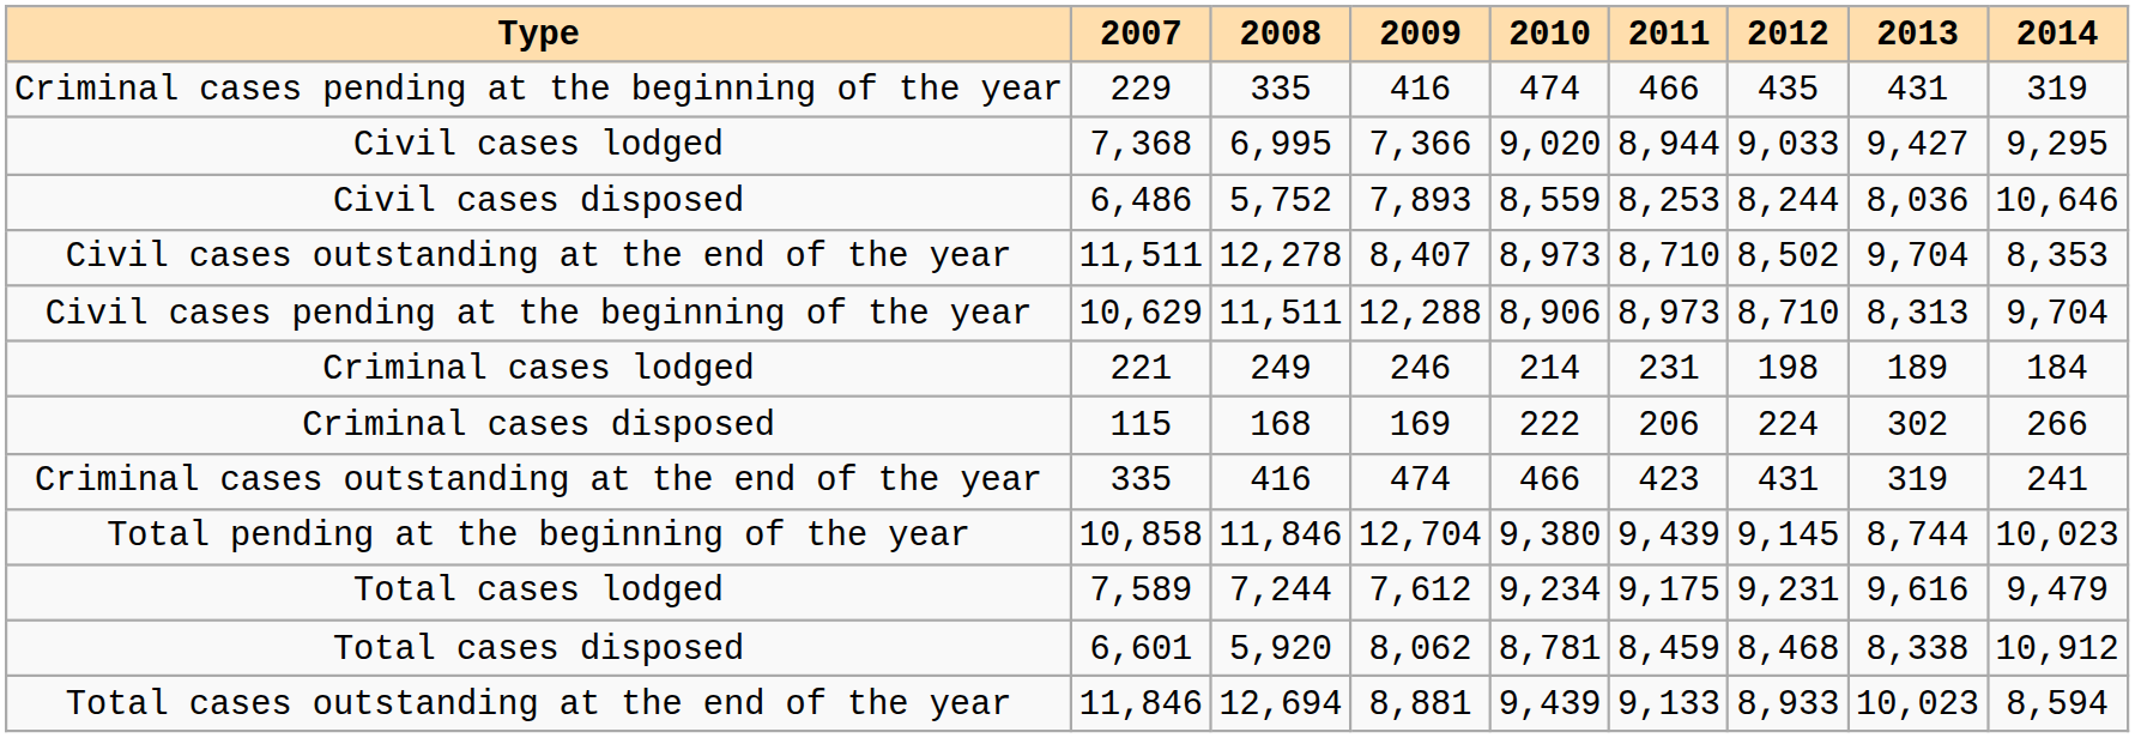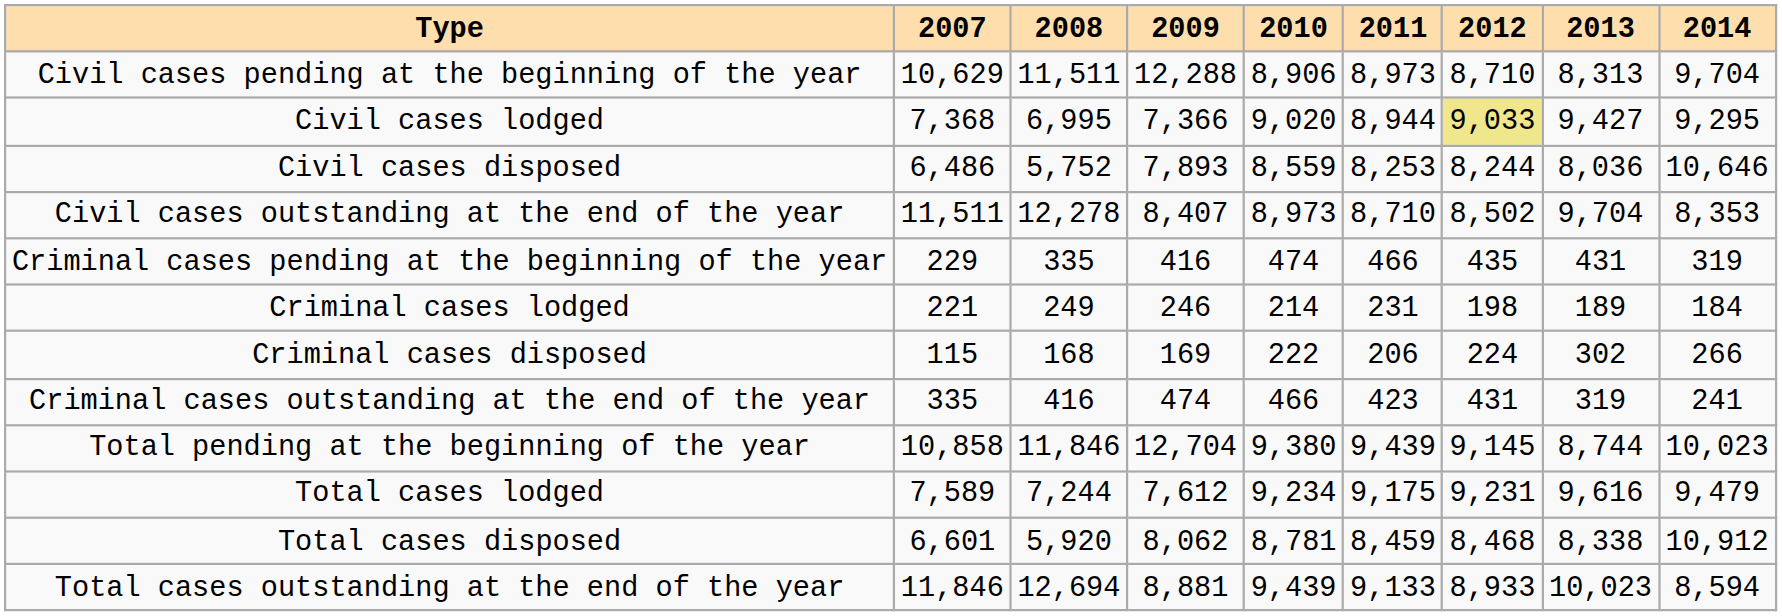 <table class="wikitable sortable collapsible" style="text-align: center;">
 <tr>
 <th style="background:navajowhite;">Type</th>
 <th style="background:navajowhite;">2007</th>
 <th style="background:navajowhite;">2008</th>
 <th style="background:navajowhite;">2009</th>
 <th style="background:navajowhite;">2010</th>
 <th style="background:navajowhite;">2011</th>
 <th style="background:navajowhite;">2012</th>
 <th style="background:navajowhite;">2013</th>
 <th style="background:navajowhite;">2014</th>
 </tr>
 <tr>
-<td>Criminal cases pending at the beginning of the year</td>
-<td>229</td>
-<td>335</td>
-<td>416</td>
-<td>474</td>
-<td>466</td>
-<td>435</td>
-<td>431</td>
-<td>319</td>
+<td>Civil cases pending at the beginning of the year</td>
+<td>10,629</td>
+<td>11,511</td>
+<td>12,288</td>
+<td>8,906</td>
+<td>8,973</td>
+<td>8,710</td>
+<td>8,313</td>
+<td>9,704</td>
 </tr>
 <tr>
 <td>Civil cases lodged</td>
 <td>7,368</td>
 <td>6,995</td>
 <td>7,366</td>
 <td>9,020</td>
 <td>8,944</td>
-<td>9,033</td>
+<td style="background: khaki;">9,033</td>
 <td>9,427</td>
 <td>9,295</td>
 </tr>
 <tr>
 <td>Civil cases disposed</td>
 <td>6,486</td>
 <td>5,752</td>
 <td>7,893</td>
 <td>8,559</td>
 <td>8,253</td>
 <td>8,244</td>
 <td>8,036</td>
 <td>10,646</td>
 </tr>
 <tr>
 <td>Civil cases outstanding at the end of the year</td>
 <td>11,511</td>
 <td>12,278</td>
 <td>8,407</td>
 <td>8,973</td>
 <td>8,710</td>
 <td>8,502</td>
 <td>9,704</td>
 <td>8,353</td>
 </tr>
 <tr>
-<td>Civil cases pending at the beginning of the year</td>
-<td>10,629</td>
-<td>11,511</td>
-<td>12,288</td>
-<td>8,906</td>
-<td>8,973</td>
-<td>8,710</td>
-<td>8,313</td>
-<td>9,704</td>
+<td>Criminal cases pending at the beginning of the year</td>
+<td>229</td>
+<td>335</td>
+<td>416</td>
+<td>474</td>
+<td>466</td>
+<td>435</td>
+<td>431</td>
+<td>319</td>
 </tr>
 <tr>
 <td>Criminal cases lodged</td>
 <td>221</td>
 <td>249</td>
 <td>246</td>
 <td>214</td>
 <td>231</td>
 <td>198</td>
 <td>189</td>
 <td>184</td>
 </tr>
 <tr>
 <td>Criminal cases disposed</td>
 <td>115</td>
 <td>168</td>
 <td>169</td>
 <td>222</td>
 <td>206</td>
 <td>224</td>
 <td>302</td>
 <td>266</td>
 </tr>
 <tr>
 <td>Criminal cases outstanding at the end of the year</td>
 <td>335</td>
 <td>416</td>
 <td>474</td>
 <td>466</td>
 <td>423</td>
 <td>431</td>
 <td>319</td>
 <td>241</td>
 </tr>
 <tr>
 <td>Total pending at the beginning of the year</td>
 <td>10,858</td>
 <td>11,846</td>
 <td>12,704</td>
 <td>9,380</td>
 <td>9,439</td>
 <td>9,145</td>
 <td>8,744</td>
 <td>10,023</td>
 </tr>
 <tr>
 <td>Total cases lodged</td>
 <td>7,589</td>
 <td>7,244</td>
 <td>7,612</td>
 <td>9,234</td>
 <td>9,175</td>
 <td>9,231</td>
 <td>9,616</td>
 <td>9,479</td>
 </tr>
 <tr>
 <td>Total cases disposed</td>
 <td>6,601</td>
 <td>5,920</td>
 <td>8,062</td>
 <td>8,781</td>
 <td>8,459</td>
 <td>8,468</td>
 <td>8,338</td>
 <td>10,912</td>
 </tr>
 <tr>
 <td>Total cases outstanding at the end of the year</td>
 <td>11,846</td>
 <td>12,694</td>
 <td>8,881</td>
 <td>9,439</td>
 <td>9,133</td>
 <td>8,933</td>
 <td>10,023</td>
 <td>8,594</td>
 </tr>
 </table>
